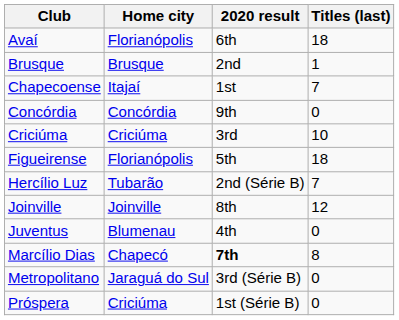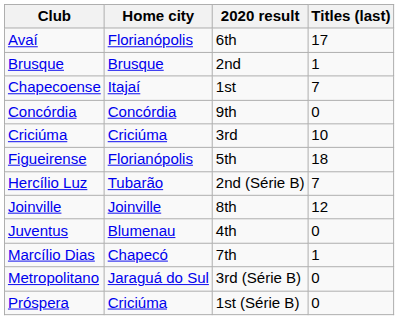 <table class="wikitable">
 <tr>
 <th>Club</th>
 <th>Home city</th>
 <th>2020 result</th>
 <th>Titles (last)</th>
 </tr>
 <tr>
 <td><a href='#'>Avaí</a></td>
 <td><a href='#'>Florianópolis</a></td>
 <td>6th</td>
-<td>18 </td>
+<td>17 </td>
 </tr>
 <tr>
 <td><a href='#'>Brusque</a></td>
 <td><a href='#'>Brusque</a></td>
 <td>2nd</td>
 <td>1 </td>
 </tr>
 <tr>
 <td><a href='#'>Chapecoense</a></td>
 <td><a href='#'>Itajaí</a></td>
 <td>1st</td>
 <td>7 </td>
 </tr>
 <tr>
 <td><a href='#'>Concórdia</a></td>
 <td><a href='#'>Concórdia</a></td>
 <td>9th</td>
 <td>0</td>
 </tr>
 <tr>
 <td><a href='#'>Criciúma</a></td>
 <td><a href='#'>Criciúma</a></td>
 <td>3rd</td>
 <td>10 </td>
 </tr>
 <tr>
 <td><a href='#'>Figueirense</a></td>
 <td><a href='#'>Florianópolis</a></td>
 <td>5th</td>
 <td>18 </td>
 </tr>
 <tr>
 <td><a href='#'>Hercílio Luz</a></td>
 <td><a href='#'>Tubarão</a></td>
 <td>2nd (Série B)</td>
 <td>7 </td>
 </tr>
 <tr>
 <td><a href='#'>Joinville</a></td>
 <td><a href='#'>Joinville</a></td>
 <td>8th</td>
 <td>12 </td>
 </tr>
 <tr>
 <td><a href='#'>Juventus</a></td>
 <td><a href='#'>Blumenau</a></td>
 <td>4th</td>
 <td>0</td>
 </tr>
 <tr>
 <td><a href='#'>Marcílio Dias</a></td>
 <td><a href='#'>Chapecó</a></td>
-<td><strong>7th</strong></td>
-<td>8 </td>
+<td>7th</td>
+<td>1 </td>
 </tr>
 <tr>
 <td><a href='#'>Metropolitano</a></td>
 <td><a href='#'>Jaraguá do Sul</a></td>
 <td>3rd (Série B)</td>
 <td>0</td>
 </tr>
 <tr>
 <td><a href='#'>Próspera</a></td>
 <td><a href='#'>Criciúma</a></td>
 <td>1st (Série B)</td>
 <td>0</td>
 </tr>
 </table>
